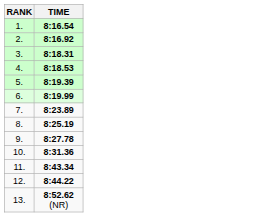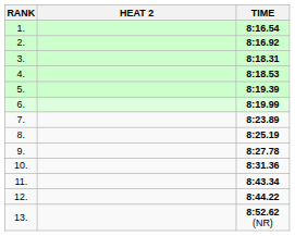 <table class="wikitable" style="border-collapse: collapse; font-size: 90%;">
 <tr>
 <th>RANK</th>
+<th align="center" style="width: 20em">HEAT 2</th>
 <th align="center" style="width: 5em">TIME</th>
 </tr>
 <tr style="background:#ccffcc;">
 <td align="center">1.</td>
+<td></td>
 <td align="center"><strong>8:16.54</strong></td>
 </tr>
 <tr style="background:#ccffcc;">
 <td align="center">2.</td>
+<td></td>
 <td align="center"><strong>8:16.92</strong></td>
 </tr>
 <tr style="background:#ccffcc;">
 <td align="center">3.</td>
+<td></td>
 <td align="center"><strong>8:18.31</strong></td>
 </tr>
 <tr style="background:#ccffcc;">
 <td align="center">4.</td>
+<td></td>
 <td align="center"><strong>8:18.53</strong></td>
 </tr>
 <tr style="background:#ccffcc;">
 <td align="center">5.</td>
+<td></td>
 <td align="center"><strong>8:19.39</strong></td>
 </tr>
 <tr style="background:#ddffdd;">
 <td align="center">6.</td>
+<td></td>
 <td align="center"><strong>8:19.99</strong></td>
 </tr>
 <tr>
 <td align="center">7.</td>
+<td></td>
 <td align="center"><strong>8:23.89</strong></td>
 </tr>
 <tr>
 <td align="center">8.</td>
+<td></td>
 <td align="center"><strong>8:25.19</strong></td>
 </tr>
 <tr>
 <td align="center">9.</td>
+<td></td>
 <td align="center"><strong>8:27.78</strong></td>
 </tr>
 <tr>
 <td align="center">10.</td>
+<td></td>
 <td align="center"><strong>8:31.36</strong></td>
 </tr>
 <tr>
 <td align="center">11.</td>
+<td></td>
 <td align="center"><strong>8:43.34</strong></td>
 </tr>
 <tr>
 <td align="center">12.</td>
+<td></td>
 <td align="center"><strong>8:44.22</strong></td>
 </tr>
 <tr>
 <td align="center">13.</td>
+<td></td>
 <td align="center"><strong>8:52.62</strong> (NR)</td>
 </tr>
 </table>
